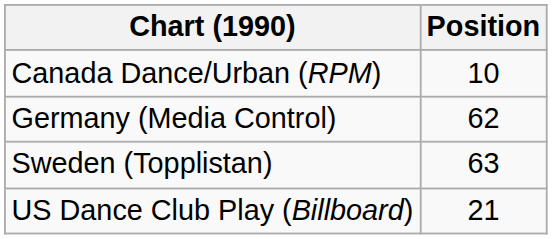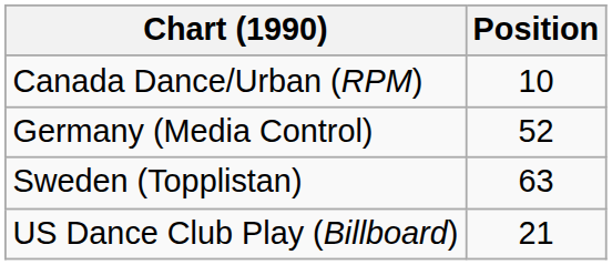 <table class="wikitable sortable">
 <tr>
 <th>Chart (1990)</th>
 <th>Position</th>
 </tr>
 <tr>
 <td>Canada Dance/Urban (<em>RPM</em>)</td>
 <td align="center">10</td>
 </tr>
 <tr>
 <td>Germany (Media Control)</td>
-<td align="center">62</td>
+<td align="center">52</td>
 </tr>
 <tr>
 <td>Sweden (Topplistan)</td>
 <td align="center">63</td>
 </tr>
 <tr>
 <td>US Dance Club Play (<em>Billboard</em>)</td>
 <td align="center">21</td>
 </tr>
 </table>
